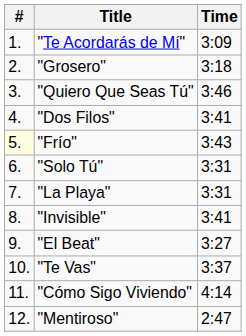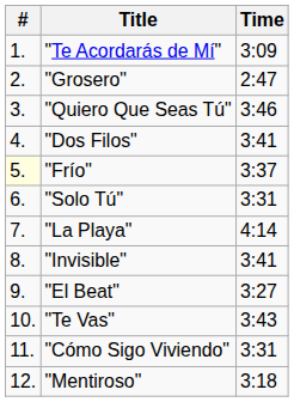 <table class="wikitable">
 <tr>
 <th>#</th>
 <th>Title</th>
 <th>Time</th>
 </tr>
 <tr>
 <td>1.</td>
 <td>"<a href='#'>Te Acordarás de Mí</a>"</td>
 <td>3:09</td>
 </tr>
 <tr>
 <td>2.</td>
 <td>"Grosero"</td>
-<td>3:18</td>
+<td>2:47</td>
 </tr>
 <tr>
 <td>3.</td>
 <td>"Quiero Que Seas Tú"</td>
 <td>3:46</td>
 </tr>
 <tr>
 <td>4.</td>
 <td>"Dos Filos"</td>
 <td>3:41</td>
 </tr>
 <tr>
 <td style="background: lightyellow;">5.</td>
 <td>"Frío"</td>
-<td>3:43</td>
+<td>3:37</td>
 </tr>
 <tr>
 <td>6.</td>
 <td>"Solo Tú"</td>
 <td>3:31</td>
 </tr>
 <tr>
 <td>7.</td>
 <td>"La Playa"</td>
-<td>3:31</td>
+<td>4:14</td>
 </tr>
 <tr>
 <td>8.</td>
 <td>"Invisible"</td>
 <td>3:41</td>
 </tr>
 <tr>
 <td>9.</td>
 <td>"El Beat"</td>
 <td>3:27</td>
 </tr>
 <tr>
 <td>10.</td>
 <td>"Te Vas"</td>
-<td>3:37</td>
+<td>3:43</td>
 </tr>
 <tr>
 <td>11.</td>
 <td>"Cómo Sigo Viviendo"</td>
-<td>4:14</td>
+<td>3:31</td>
 </tr>
 <tr>
 <td>12.</td>
 <td>"Mentiroso" </td>
-<td>2:47</td>
+<td>3:18</td>
 </tr>
 </table>
